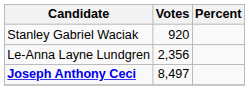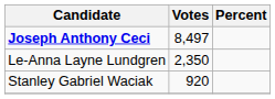 <table class="wikitable">
 <tr>
 <th>Candidate</th>
 <th>Votes</th>
 <th>Percent</th>
 </tr>
 <tr>
+<td style="font-weight:bold;"><a href='#'>Joseph Anthony Ceci</a></td>
+<td style="text-align:right;">8,497</td>
+<td style="text-align:right;"></td>
+</tr>
+<tr>
+<td>Le-Anna Layne Lundgren</td>
+<td style="text-align:right;">2,350</td>
+<td style="text-align:right;"></td>
+</tr>
+<tr>
 <td>Stanley Gabriel Waciak</td>
 <td style="text-align:right;">920</td>
 <td style="text-align:right;"></td>
 </tr>
 <tr>
-<td>Le-Anna Layne Lundgren</td>
-<td style="text-align:right;">2,356</td>
-<td style="text-align:right;"></td>
-</tr>
-<tr>
-<td style="font-weight:bold;"><a href='#'>Joseph Anthony Ceci</a></td>
-<td style="text-align:right;">8,497</td>
-<td style="text-align:right;"></td>
-</tr>
-<tr>
 </tr>
 </table>
